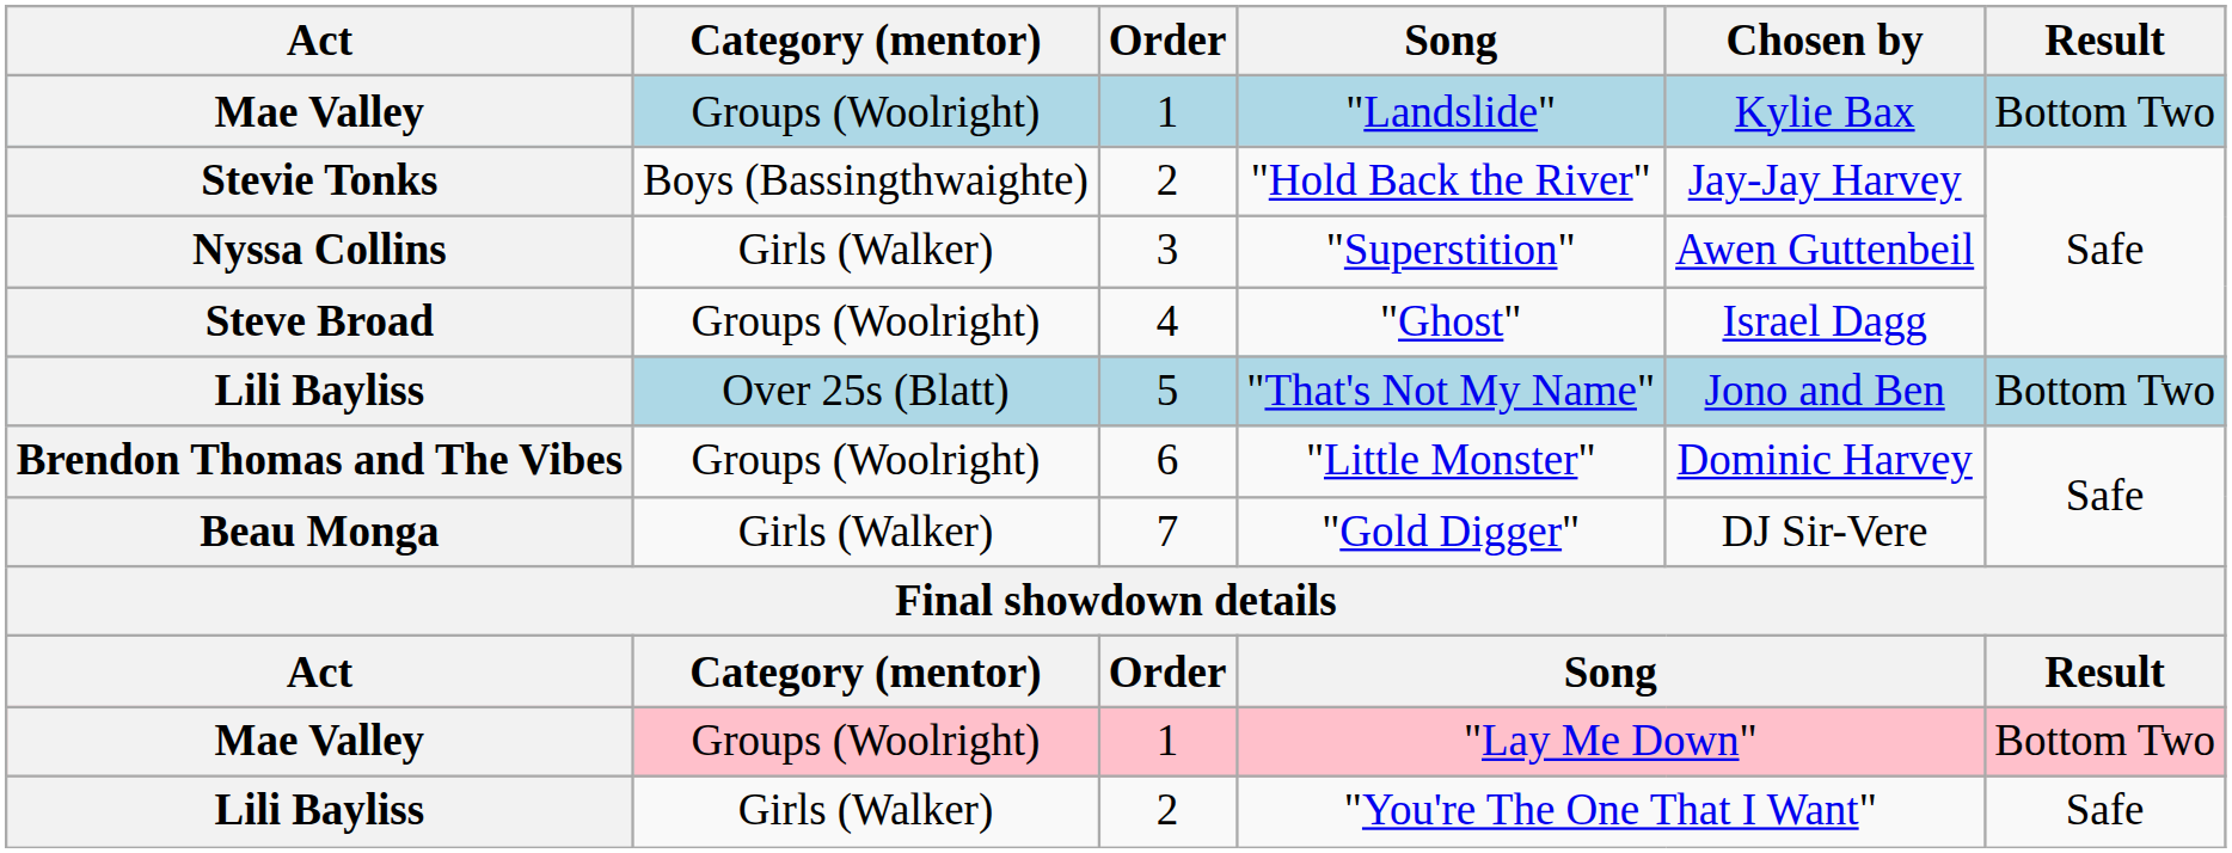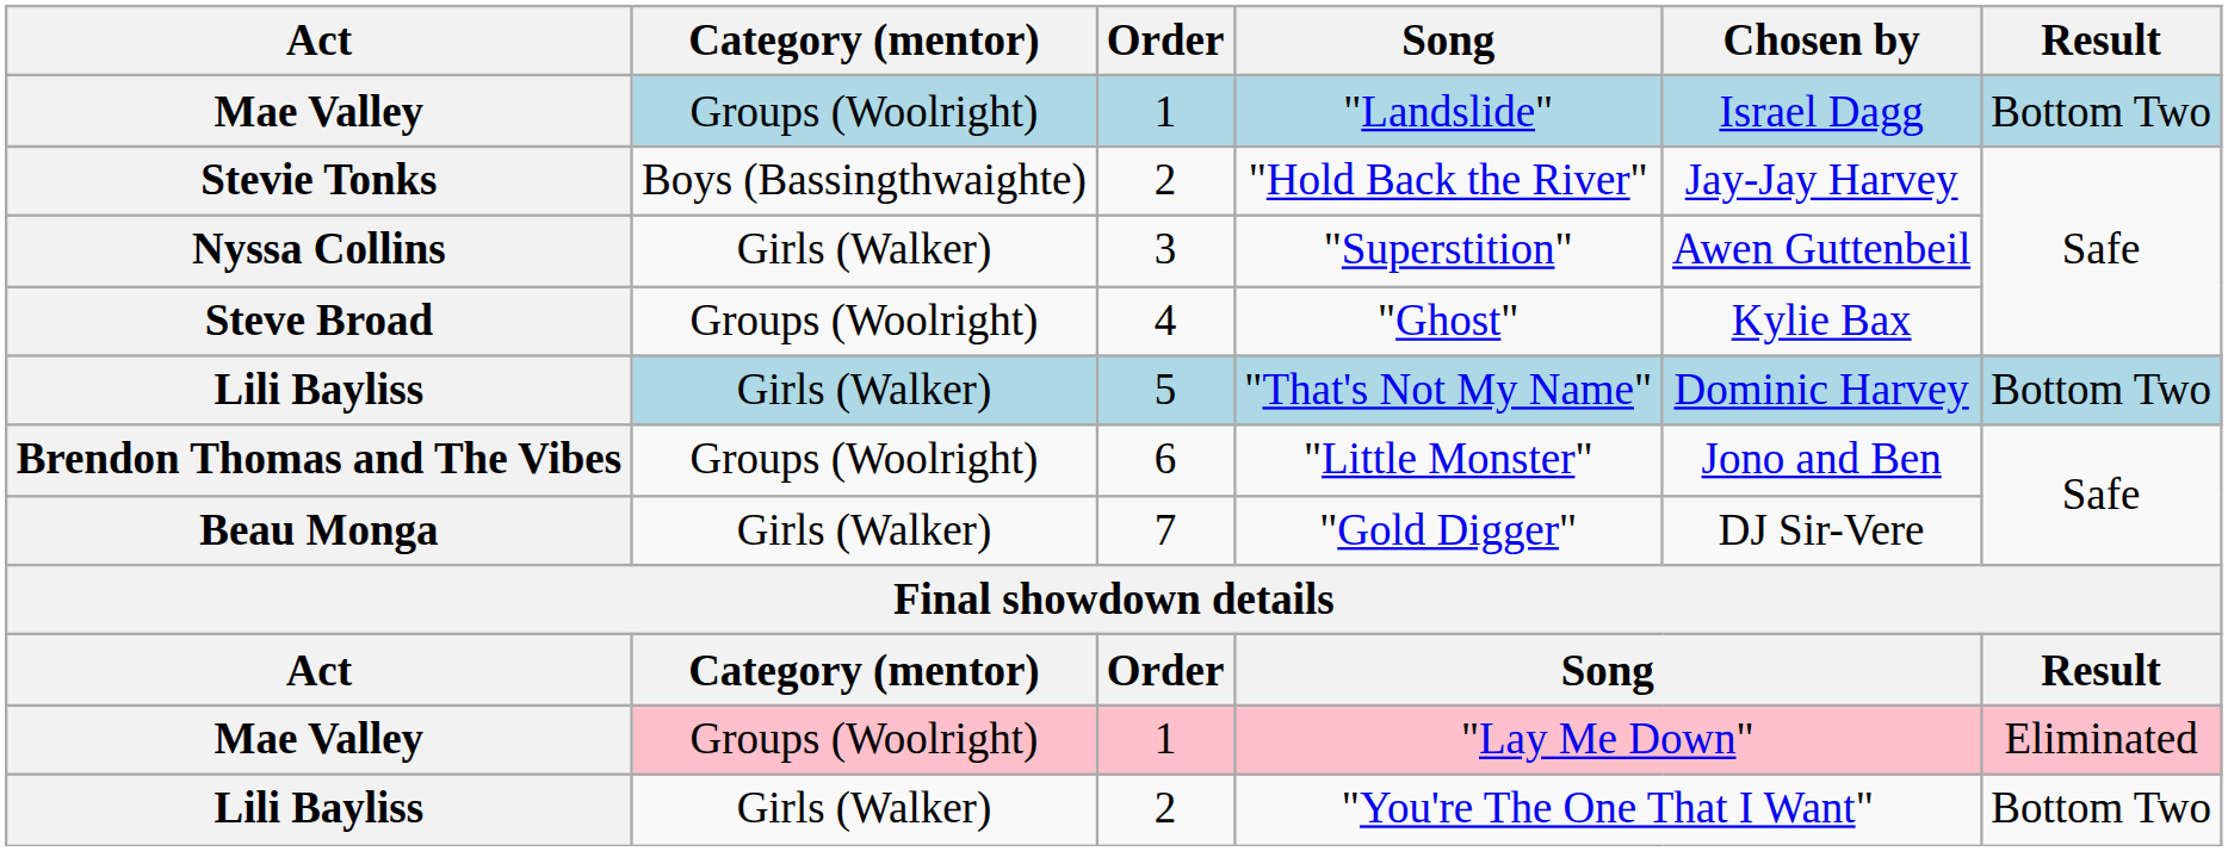 <table class="wikitable plainrowheaders" style="text-align:center;">
 <tr>
 <th scope="col">Act</th>
 <th scope="col">Category (mentor)</th>
 <th scope="col">Order</th>
 <th scope="col">Song</th>
 <th scope="col">Chosen by</th>
 <th scope="col">Result</th>
 </tr>
 <tr style="background:lightblue;">
 <th scope="row">Mae Valley</th>
 <td>Groups (Woolright)</td>
 <td>1</td>
 <td>"<a href='#'>Landslide</a>"</td>
-<td><a href='#'>Kylie Bax</a></td>
+<td><a href='#'>Israel Dagg</a></td>
 <td>Bottom Two</td>
 </tr>
 <tr>
 <th scope="row">Stevie Tonks</th>
 <td>Boys (Bassingthwaighte)</td>
 <td>2</td>
 <td>"<a href='#'>Hold Back the River</a>"</td>
 <td><a href='#'>Jay-Jay Harvey</a></td>
 <td rowspan=3>Safe</td>
 </tr>
 <tr>
 <th scope="row">Nyssa Collins</th>
 <td>Girls (Walker)</td>
 <td>3</td>
 <td>"<a href='#'>Superstition</a>"</td>
 <td><a href='#'>Awen Guttenbeil</a></td>
 </tr>
 <tr>
 <th scope="row">Steve Broad</th>
 <td>Groups (Woolright)</td>
 <td>4</td>
 <td>"<a href='#'>Ghost</a>"</td>
-<td><a href='#'>Israel Dagg</a></td>
+<td><a href='#'>Kylie Bax</a></td>
 </tr>
 <tr style="background:lightblue;">
 <th ! scope="row">Lili Bayliss</th>
-<td>Over 25s (Blatt)</td>
+<td>Girls (Walker)</td>
 <td>5</td>
 <td>"<a href='#'>That's Not My Name</a>"</td>
-<td><a href='#'>Jono and Ben</a></td>
+<td><a href='#'>Dominic Harvey</a></td>
 <td>Bottom Two</td>
 </tr>
 <tr>
 <th scope="row">Brendon Thomas and The Vibes</th>
 <td>Groups (Woolright)</td>
 <td>6</td>
 <td>"<a href='#'>Little Monster</a>"</td>
-<td><a href='#'>Dominic Harvey</a></td>
+<td><a href='#'>Jono and Ben</a></td>
 <td rowspan=2>Safe</td>
 </tr>
 <tr>
 <th scope="row">Beau Monga</th>
 <td>Girls (Walker)</td>
 <td>7</td>
 <td>"<a href='#'>Gold Digger</a>"</td>
 <td>DJ Sir-Vere</td>
 </tr>
 <tr>
 <th colspan="6">Final showdown details</th>
 </tr>
 <tr>
 <th scope="col">Act</th>
 <th scope="col">Category (mentor)</th>
 <th scope="col">Order</th>
 <th colspan=2>Song</th>
 <th scope="col">Result</th>
 </tr>
 <tr style="background:pink;">
 <th scope="row">Mae Valley</th>
 <td>Groups (Woolright)</td>
 <td>1</td>
 <td colspan="2">"<a href='#'>Lay Me Down</a>"</td>
-<td>Bottom Two</td>
+<td>Eliminated</td>
 </tr>
 <tr>
 <th scope="row">Lili Bayliss</th>
 <td>Girls (Walker)</td>
 <td>2</td>
 <td colspan="2">"<a href='#'>You're The One That I Want</a>"</td>
-<td>Safe</td>
+<td>Bottom Two</td>
 </tr>
 </table>
